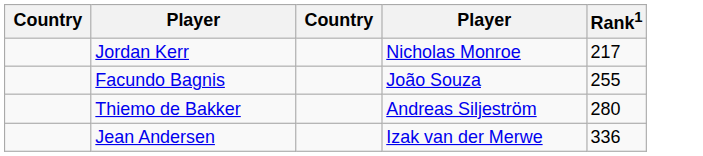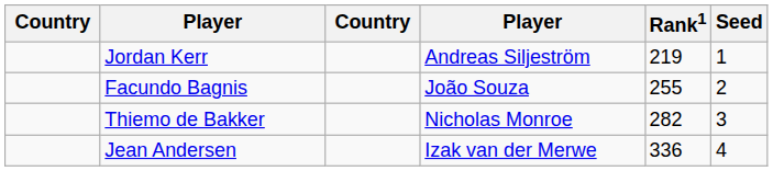 <table class="sortable wikitable">
 <tr>
 <th width="70">Country</th>
 <th width="175">Player</th>
 <th width="70">Country</th>
 <th width="175">Player</th>
 <th>Rank<sup>1</sup></th>
+<th>Seed</th>
 </tr>
 <tr>
 <td></td>
 <td><a href='#'>Jordan Kerr</a></td>
 <td></td>
-<td><a href='#'>Nicholas Monroe</a></td>
-<td>217</td>
+<td><a href='#'>Andreas Siljeström</a></td>
+<td>219</td>
+<td>1</td>
 </tr>
 <tr>
 <td></td>
 <td><a href='#'>Facundo Bagnis</a></td>
 <td></td>
 <td><a href='#'>João Souza</a></td>
 <td>255</td>
+<td>2</td>
 </tr>
 <tr>
 <td></td>
 <td><a href='#'>Thiemo de Bakker</a></td>
 <td></td>
-<td><a href='#'>Andreas Siljeström</a></td>
-<td>280</td>
+<td><a href='#'>Nicholas Monroe</a></td>
+<td>282</td>
+<td>3</td>
 </tr>
 <tr>
 <td></td>
 <td><a href='#'>Jean Andersen</a></td>
 <td></td>
 <td><a href='#'>Izak van der Merwe</a></td>
 <td>336</td>
+<td>4</td>
 </tr>
 </table>
